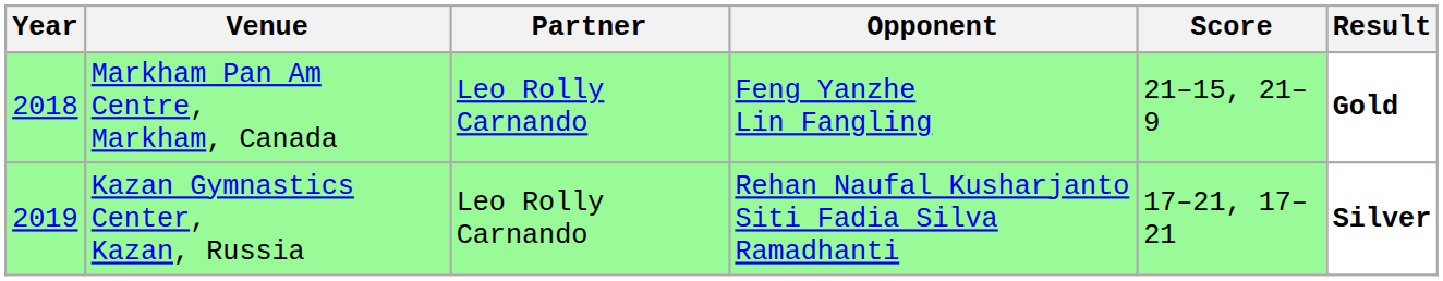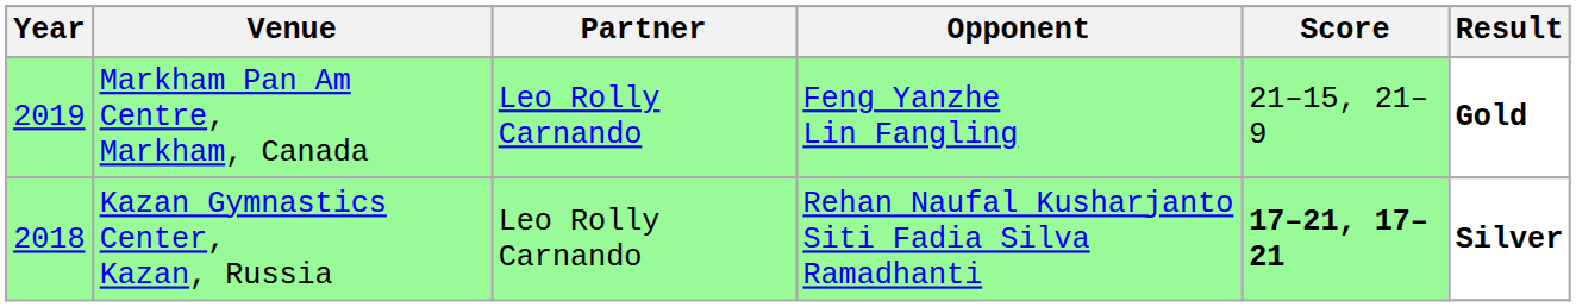 <table class="sortable wikitable" style="font-size: 90%;">
 <tr>
 <th>Year</th>
 <th>Venue</th>
 <th>Partner</th>
 <th>Opponent</th>
 <th>Score</th>
 <th>Result</th>
 </tr>
 <tr style="background:#98FB98">
-<td align="center"><a href='#'>2018</a></td>
+<td align="center"><a href='#'>2019</a></td>
 <td align="left"><a href='#'>Markham Pan Am Centre</a>,<br><a href='#'>Markham</a>, Canada</td>
 <td align="left"> <a href='#'>Leo Rolly Carnando</a></td>
 <td align="left"> <a href='#'>Feng Yanzhe</a><br> <a href='#'>Lin Fangling</a></td>
 <td align="left">21–15, 21–9</td>
 <td style="text-align:left; background:white"> <strong>Gold</strong></td>
 </tr>
 <tr style="background:#98FB98">
-<td align="center"><a href='#'>2019</a></td>
+<td align="center"><a href='#'>2018</a></td>
 <td align="left"><a href='#'>Kazan Gymnastics Center</a>,<br><a href='#'>Kazan</a>, Russia</td>
 <td align="left"> Leo Rolly Carnando</td>
 <td align="left"> <a href='#'>Rehan Naufal Kusharjanto</a><br> <a href='#'>Siti Fadia Silva Ramadhanti</a></td>
-<td align="left">17–21, 17–21</td>
+<td align="left"><strong>17–21, 17–21</strong></td>
 <td style="text-align:left; background:white"> <strong>Silver</strong></td>
 </tr>
 </table>
